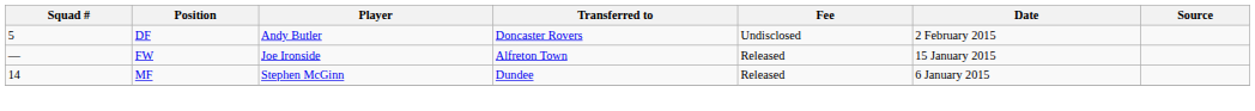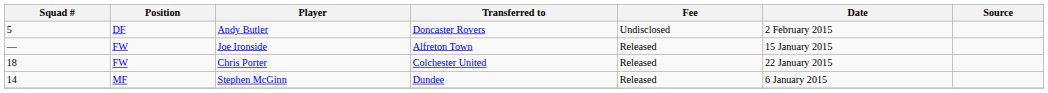 <table width=98% class="wikitable sortable" style="text-align:center; font-size:95%; text-align:left">
 <tr>
 <th>Squad #</th>
 <th>Position</th>
 <th>Player</th>
 <th>Transferred to</th>
 <th>Fee</th>
 <th>Date</th>
 <th>Source</th>
 </tr>
 <tr>
 <td>5</td>
 <td><a href='#'>DF</a></td>
 <td> <a href='#'>Andy Butler</a></td>
 <td> <a href='#'>Doncaster Rovers</a></td>
 <td>Undisclosed</td>
 <td>2 February 2015</td>
 <td></td>
 </tr>
 <tr>
 <td>—</td>
 <td><a href='#'>FW</a></td>
 <td> <a href='#'>Joe Ironside</a></td>
 <td> <a href='#'>Alfreton Town</a></td>
 <td>Released</td>
 <td>15 January 2015</td>
 <td></td>
 </tr>
 <tr>
+<td>18</td>
+<td><a href='#'>FW</a></td>
+<td> <a href='#'>Chris Porter</a></td>
+<td> <a href='#'>Colchester United</a></td>
+<td>Released</td>
+<td>22 January 2015</td>
+<td></td>
+</tr>
+<tr>
 <td>14</td>
 <td><a href='#'>MF</a></td>
 <td> <a href='#'>Stephen McGinn</a></td>
 <td> <a href='#'>Dundee</a></td>
 <td>Released</td>
 <td>6 January 2015</td>
 <td></td>
 </tr>
 <tr>
 </tr>
 </table>
